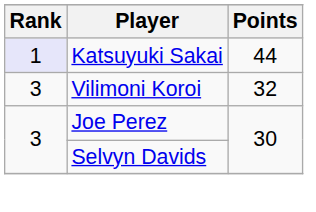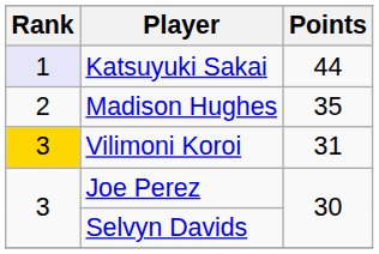 <table class="wikitable sortable">
 <tr>
 </tr>
 <tr>
 <th>Rank</th>
 <th>Player</th>
 <th>Points</th>
 </tr>
 <tr>
 <td align=center style="background: lavender;">1</td>
 <td> <a href='#'>Katsuyuki Sakai</a></td>
 <td align=center>44</td>
 </tr>
 <tr>
-<td align=center>3</td>
+<td align=center>2</td>
+<td> <a href='#'>Madison Hughes</a></td>
+<td align=center>35</td>
+</tr>
+<tr>
+<td align=center style="background: gold;">3</td>
 <td> <a href='#'>Vilimoni Koroi</a></td>
-<td align=center>32</td>
+<td align=center>31</td>
 </tr>
 <tr>
 <td align=center rowspan=2>3</td>
 <td> <a href='#'>Joe Perez</a></td>
 <td align=center rowspan=2>30</td>
 </tr>
 <tr>
 <td> <a href='#'>Selvyn Davids</a></td>
 </tr>
 <tr>
 </tr>
 </table>
